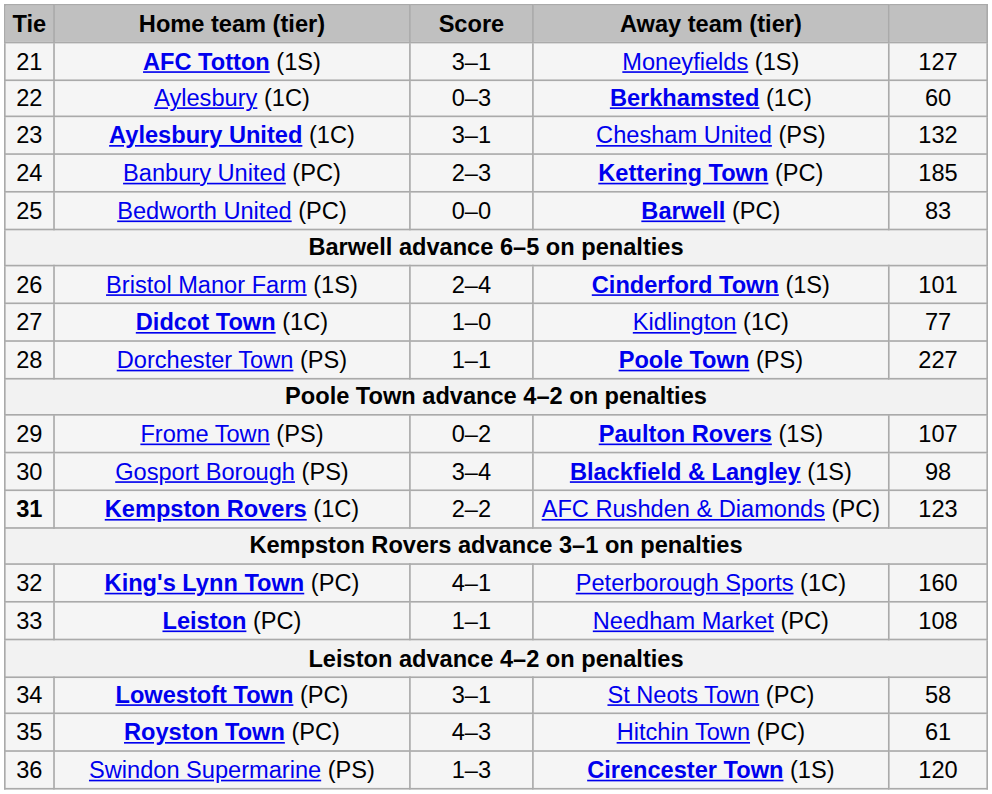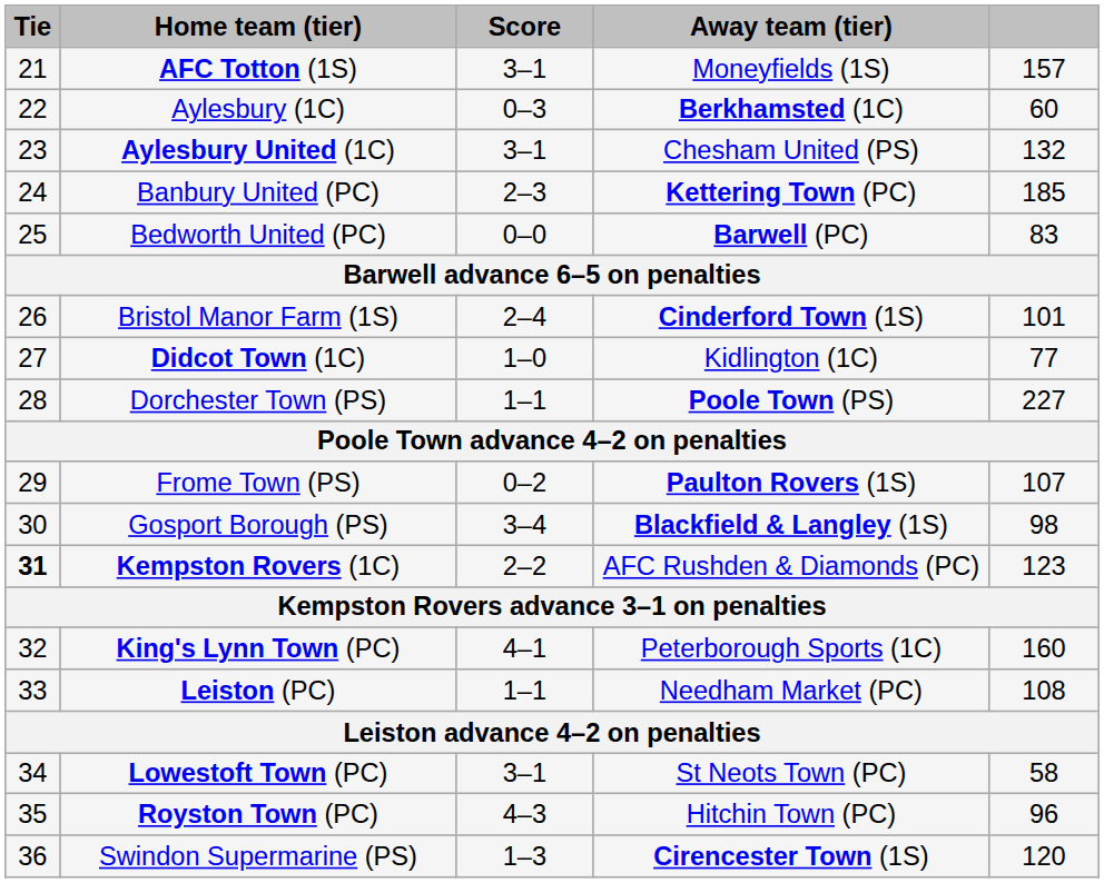 <table class="wikitable" style="width: 600px; background:WhiteSmoke; text-align:center; font-size:90%">
 <tr>
 <td scope="col" style="width:  5.00%; background:silver;"><strong>Tie</strong></td>
 <td scope="col" style="width: 36.25%; background:silver;"><strong>Home team (tier)</strong></td>
 <td scope="col" style="width: 12.50%; background:silver;"><strong>Score</strong></td>
 <td scope="col" style="width: 36.25%; background:silver;"><strong>Away team (tier)</strong></td>
 <td scope="col" style="width: 10.00%; background:silver;"><strong></strong></td>
 </tr>
 <tr>
 <td>21</td>
 <td><strong><a href='#'>AFC Totton</a></strong> (1S)</td>
 <td>3–1</td>
 <td><a href='#'>Moneyfields</a> (1S)</td>
-<td>127</td>
+<td>157</td>
 </tr>
 <tr>
 <td>22</td>
 <td><a href='#'>Aylesbury</a> (1C)</td>
 <td>0–3</td>
 <td><strong><a href='#'>Berkhamsted</a></strong> (1C)</td>
 <td>60</td>
 </tr>
 <tr>
 <td>23</td>
 <td><strong><a href='#'>Aylesbury United</a></strong> (1C)</td>
 <td>3–1</td>
 <td><a href='#'>Chesham United</a> (PS)</td>
 <td>132</td>
 </tr>
 <tr>
 <td>24</td>
 <td><a href='#'>Banbury United</a> (PC)</td>
 <td>2–3</td>
 <td><strong><a href='#'>Kettering Town</a></strong> (PC)</td>
 <td>185</td>
 </tr>
 <tr>
 <td>25</td>
 <td><a href='#'>Bedworth United</a> (PC)</td>
 <td>0–0</td>
 <td><strong><a href='#'>Barwell</a></strong> (PC)</td>
 <td>83</td>
 </tr>
 <tr>
 <th colspan="5">Barwell advance 6–5 on penalties</th>
 </tr>
 <tr>
 <td>26</td>
 <td><a href='#'>Bristol Manor Farm</a> (1S)</td>
 <td>2–4</td>
 <td><strong><a href='#'>Cinderford Town</a></strong> (1S)</td>
 <td>101</td>
 </tr>
 <tr>
 <td>27</td>
 <td><strong><a href='#'>Didcot Town</a></strong> (1C)</td>
 <td>1–0</td>
 <td><a href='#'>Kidlington</a> (1C)</td>
 <td>77</td>
 </tr>
 <tr>
 <td>28</td>
 <td><a href='#'>Dorchester Town</a> (PS)</td>
 <td>1–1</td>
 <td><strong><a href='#'>Poole Town</a></strong> (PS)</td>
 <td>227</td>
 </tr>
 <tr>
 <th colspan="5">Poole Town advance 4–2 on penalties</th>
 </tr>
 <tr>
 <td>29</td>
 <td><a href='#'>Frome Town</a> (PS)</td>
 <td>0–2</td>
 <td><strong><a href='#'>Paulton Rovers</a></strong> (1S)</td>
 <td>107</td>
 </tr>
 <tr>
 <td>30</td>
 <td><a href='#'>Gosport Borough</a> (PS)</td>
 <td>3–4</td>
 <td><strong><a href='#'>Blackfield & Langley</a></strong> (1S)</td>
 <td>98</td>
 </tr>
 <tr>
 <td><strong>31</strong></td>
 <td><strong><a href='#'>Kempston Rovers</a></strong> (1C)</td>
 <td>2–2</td>
 <td><a href='#'>AFC Rushden & Diamonds</a> (PC)</td>
 <td>123</td>
 </tr>
 <tr>
 <th colspan="5">Kempston Rovers advance 3–1 on penalties</th>
 </tr>
 <tr>
 <td>32</td>
 <td><strong><a href='#'>King's Lynn Town</a></strong> (PC)</td>
 <td>4–1</td>
 <td><a href='#'>Peterborough Sports</a> (1C)</td>
 <td>160</td>
 </tr>
 <tr>
 <td>33</td>
 <td><strong><a href='#'>Leiston</a></strong> (PC)</td>
 <td>1–1</td>
 <td><a href='#'>Needham Market</a> (PC)</td>
 <td>108</td>
 </tr>
 <tr>
 <th colspan="5">Leiston advance 4–2 on penalties</th>
 </tr>
 <tr>
 <td>34</td>
 <td><strong><a href='#'>Lowestoft Town</a></strong> (PC)</td>
 <td>3–1</td>
 <td><a href='#'>St Neots Town</a> (PC)</td>
 <td>58</td>
 </tr>
 <tr>
 <td>35</td>
 <td><strong><a href='#'>Royston Town</a></strong> (PC)</td>
 <td>4–3</td>
 <td><a href='#'>Hitchin Town</a> (PC)</td>
-<td>61</td>
+<td>96</td>
 </tr>
 <tr>
 <td>36</td>
 <td><a href='#'>Swindon Supermarine</a> (PS)</td>
 <td>1–3</td>
 <td><strong><a href='#'>Cirencester Town</a></strong> (1S)</td>
 <td>120</td>
 </tr>
 </table>
